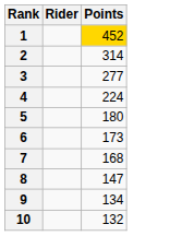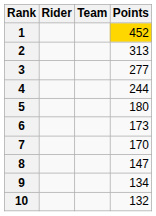 <table class="wikitable">
 <tr>
 <th scope="col">Rank</th>
 <th scope="col">Rider</th>
+<th scope="col">Team</th>
 <th scope="col">Points</th>
 </tr>
 <tr>
 <th scope="row">1</th>
 <td> </td>
+<td></td>
 <td style="background: gold; text-align:right;">452</td>
 </tr>
 <tr>
 <th scope="row">2</th>
 <td></td>
-<td style="text-align:right;">314</td>
+<td></td>
+<td style="text-align:right;">313</td>
 </tr>
 <tr>
 <th scope="row">3</th>
 <td> </td>
+<td></td>
 <td style="text-align:right;">277</td>
 </tr>
 <tr>
 <th scope="row">4</th>
 <td></td>
-<td style="text-align:right;">224</td>
+<td></td>
+<td style="text-align:right;">244</td>
 </tr>
 <tr>
 <th scope="row">5</th>
+<td></td>
 <td></td>
 <td style="text-align:right;">180</td>
 </tr>
 <tr>
 <th scope="row">6</th>
 <td> </td>
+<td></td>
 <td style="text-align:right;">173</td>
 </tr>
 <tr>
 <th scope="row">7</th>
 <td> </td>
-<td style="text-align:right;">168</td>
+<td></td>
+<td style="text-align:right;">170</td>
 </tr>
 <tr>
 <th scope="row">8</th>
+<td></td>
 <td></td>
 <td style="text-align:right;">147</td>
 </tr>
 <tr>
 <th scope="row">9</th>
 <td></td>
+<td></td>
 <td style="text-align:right;">134</td>
 </tr>
 <tr>
 <th scope="row">10</th>
 <td></td>
+<td></td>
 <td style="text-align:right;">132</td>
 </tr>
 </table>
